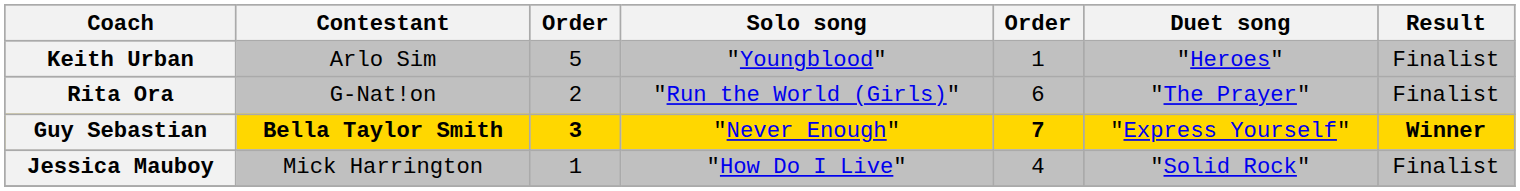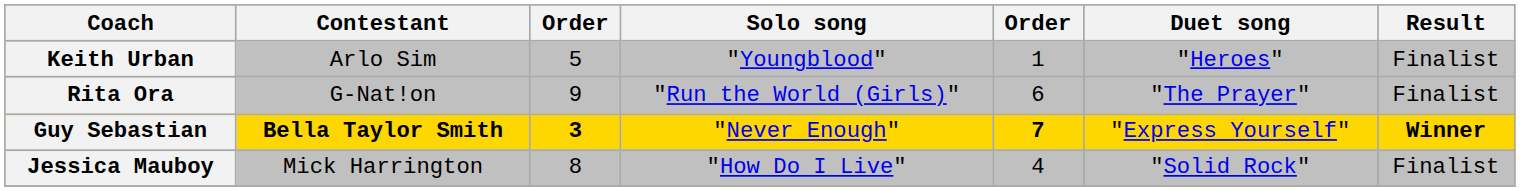 <table class="wikitable" style="text-align:center; width:100%">
 <tr>
 <th>Coach</th>
 <th>Contestant</th>
 <th>Order</th>
 <th>Solo song</th>
 <th>Order</th>
 <th>Duet song</th>
 <th>Result</th>
 </tr>
 <tr style="background:silver;">
 <th scope="row">Keith Urban</th>
 <td>Arlo Sim</td>
 <td>5</td>
 <td>"<a href='#'>Youngblood</a>"</td>
 <td>1</td>
 <td>"<a href='#'>Heroes</a>"</td>
 <td>Finalist</td>
 </tr>
 <tr style="background:silver;">
 <th scope="row">Rita Ora</th>
 <td>G-Nat!on</td>
-<td>2</td>
+<td>9</td>
 <td>"<a href='#'>Run the World (Girls)</a>"</td>
 <td>6</td>
 <td>"<a href='#'>The Prayer</a>"</td>
 <td>Finalist</td>
 </tr>
 <tr style="background:gold;">
 <th scope="row">Guy Sebastian</th>
 <td><strong>Bella Taylor Smith</strong></td>
 <td><strong>3</strong></td>
 <td>"<a href='#'>Never Enough</a>"</td>
 <td><strong>7</strong></td>
 <td>"<a href='#'>Express Yourself</a>"</td>
 <td><strong>Winner</strong></td>
 </tr>
 <tr style="background:silver;">
 <th scope="row">Jessica Mauboy</th>
 <td>Mick Harrington</td>
-<td>1</td>
+<td>8</td>
 <td>"<a href='#'>How Do I Live</a>"</td>
 <td>4</td>
 <td>"<a href='#'>Solid Rock</a>"</td>
 <td>Finalist</td>
 </tr>
 <tr>
 </tr>
 </table>
